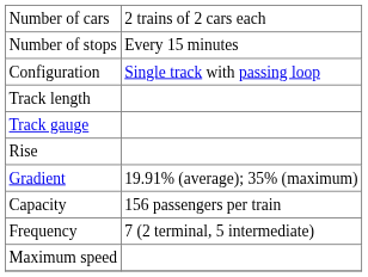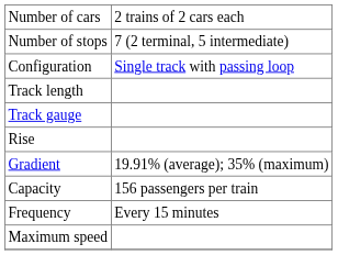 <table border="1" cellspacing="0" cellpadding="3" style="border-collapse:collapse; font-size:95%; margin-right:10px; margin-bottom:5px;">
 <tr>
 <td>Number of cars</td>
 <td>2 trains of 2 cars each</td>
 </tr>
 <tr>
 <td>Number of stops</td>
-<td>Every 15 minutes</td>
+<td>7 (2 terminal, 5 intermediate)</td>
 </tr>
 <tr>
 <td>Configuration</td>
 <td><a href='#'>Single track</a> with <a href='#'>passing loop</a></td>
 </tr>
 <tr>
 <td>Track length</td>
 <td></td>
 </tr>
 <tr>
 <td><a href='#'>Track gauge</a></td>
 <td></td>
 </tr>
 <tr>
 <td>Rise</td>
 <td></td>
 </tr>
 <tr>
 <td><a href='#'>Gradient</a></td>
 <td>19.91% (average); 35% (maximum)</td>
 </tr>
 <tr>
 <td>Capacity</td>
 <td>156 passengers per train</td>
 </tr>
 <tr>
 <td>Frequency</td>
-<td>7 (2 terminal, 5 intermediate)</td>
+<td>Every 15 minutes</td>
 </tr>
 <tr>
 <td>Maximum speed</td>
 <td></td>
 </tr>
 <tr>
 </tr>
 </table>
